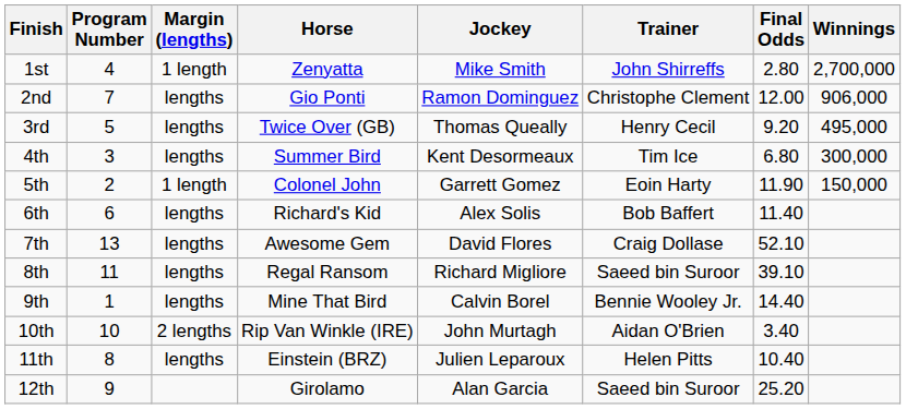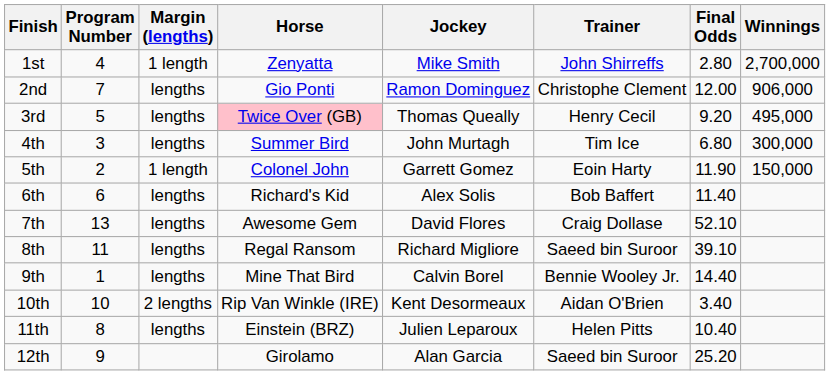 <table class="wikitable sortable" style="text-align:center">
 <tr>
 <th>Finish</th>
 <th>Program<br>Number</th>
 <th>Margin<br>(<a href='#'>lengths</a>)</th>
 <th>Horse</th>
 <th>Jockey</th>
 <th>Trainer</th>
 <th>Final<br> Odds</th>
 <th>Winnings</th>
 </tr>
 <tr>
 <td>1st</td>
 <td>4</td>
 <td>1 length</td>
 <td><a href='#'>Zenyatta</a></td>
 <td><a href='#'>Mike Smith</a></td>
 <td><a href='#'>John Shirreffs</a></td>
 <td>2.80</td>
 <td>2,700,000</td>
 </tr>
 <tr>
 <td>2nd</td>
 <td>7</td>
 <td> lengths</td>
 <td><a href='#'>Gio Ponti</a></td>
 <td><a href='#'>Ramon Dominguez</a></td>
 <td>Christophe Clement</td>
 <td>12.00</td>
 <td>906,000</td>
 </tr>
 <tr>
 <td>3rd</td>
 <td>5</td>
 <td> lengths</td>
-<td><a href='#'>Twice Over</a> (GB)</td>
+<td style="background: pink;"><a href='#'>Twice Over</a> (GB)</td>
 <td>Thomas Queally</td>
 <td>Henry Cecil</td>
 <td>9.20</td>
 <td>495,000</td>
 </tr>
 <tr>
 <td>4th</td>
 <td>3</td>
 <td> lengths</td>
 <td><a href='#'>Summer Bird</a></td>
-<td>Kent Desormeaux</td>
+<td>John Murtagh</td>
 <td>Tim Ice</td>
 <td>6.80</td>
 <td>300,000</td>
 </tr>
 <tr>
 <td>5th</td>
 <td>2</td>
 <td>1 length</td>
 <td><a href='#'>Colonel John</a></td>
 <td>Garrett Gomez</td>
 <td>Eoin Harty</td>
 <td>11.90</td>
 <td>150,000</td>
 </tr>
 <tr>
 <td>6th</td>
 <td>6</td>
 <td> lengths</td>
 <td>Richard's Kid</td>
 <td>Alex Solis</td>
 <td>Bob Baffert</td>
 <td>11.40</td>
 <td></td>
 </tr>
 <tr>
 <td>7th</td>
 <td>13</td>
 <td> lengths</td>
 <td>Awesome Gem</td>
 <td>David Flores</td>
 <td>Craig Dollase</td>
 <td>52.10</td>
 <td></td>
 </tr>
 <tr>
 <td>8th</td>
 <td>11</td>
 <td> lengths</td>
 <td>Regal Ransom</td>
 <td>Richard Migliore</td>
 <td>Saeed bin Suroor</td>
 <td>39.10</td>
 <td></td>
 </tr>
 <tr>
 <td>9th</td>
 <td>1</td>
 <td> lengths</td>
 <td>Mine That Bird</td>
 <td>Calvin Borel</td>
 <td>Bennie Wooley Jr.</td>
 <td>14.40</td>
 <td></td>
 </tr>
 <tr>
 <td>10th</td>
 <td>10</td>
 <td>2 lengths</td>
 <td>Rip Van Winkle (IRE)</td>
-<td>John Murtagh</td>
+<td>Kent Desormeaux</td>
 <td>Aidan O'Brien</td>
 <td>3.40</td>
 <td></td>
 </tr>
 <tr>
 <td>11th</td>
 <td>8</td>
 <td> lengths</td>
 <td>Einstein (BRZ)</td>
 <td>Julien Leparoux</td>
 <td>Helen Pitts</td>
 <td>10.40</td>
 <td></td>
 </tr>
 <tr>
 <td>12th</td>
 <td>9</td>
 <td></td>
 <td>Girolamo</td>
 <td>Alan Garcia</td>
 <td>Saeed bin Suroor</td>
 <td>25.20</td>
 <td></td>
 </tr>
 </table>
